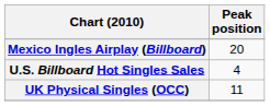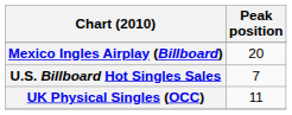 <table class="wikitable sortable plainrowheaders" style="text-align:center">
 <tr>
 <th scope="col">Chart (2010)</th>
 <th scope="col">Peak<br>position</th>
 </tr>
 <tr>
 </tr>
 <tr>
 </tr>
 <tr>
 <th scope="row"><a href='#'>Mexico Ingles Airplay</a> (<em><a href='#'>Billboard</a></em>)</th>
 <td>20</td>
 </tr>
 <tr>
 <th scope="row">U.S. <em>Billboard</em> <a href='#'>Hot Singles Sales</a></th>
-<td>4</td>
+<td>7</td>
 </tr>
 <tr>
 <th scope="row"><a href='#'>UK Physical Singles</a> (<a href='#'>OCC</a>)</th>
 <td>11</td>
 </tr>
 <tr>
 </tr>
 </table>
